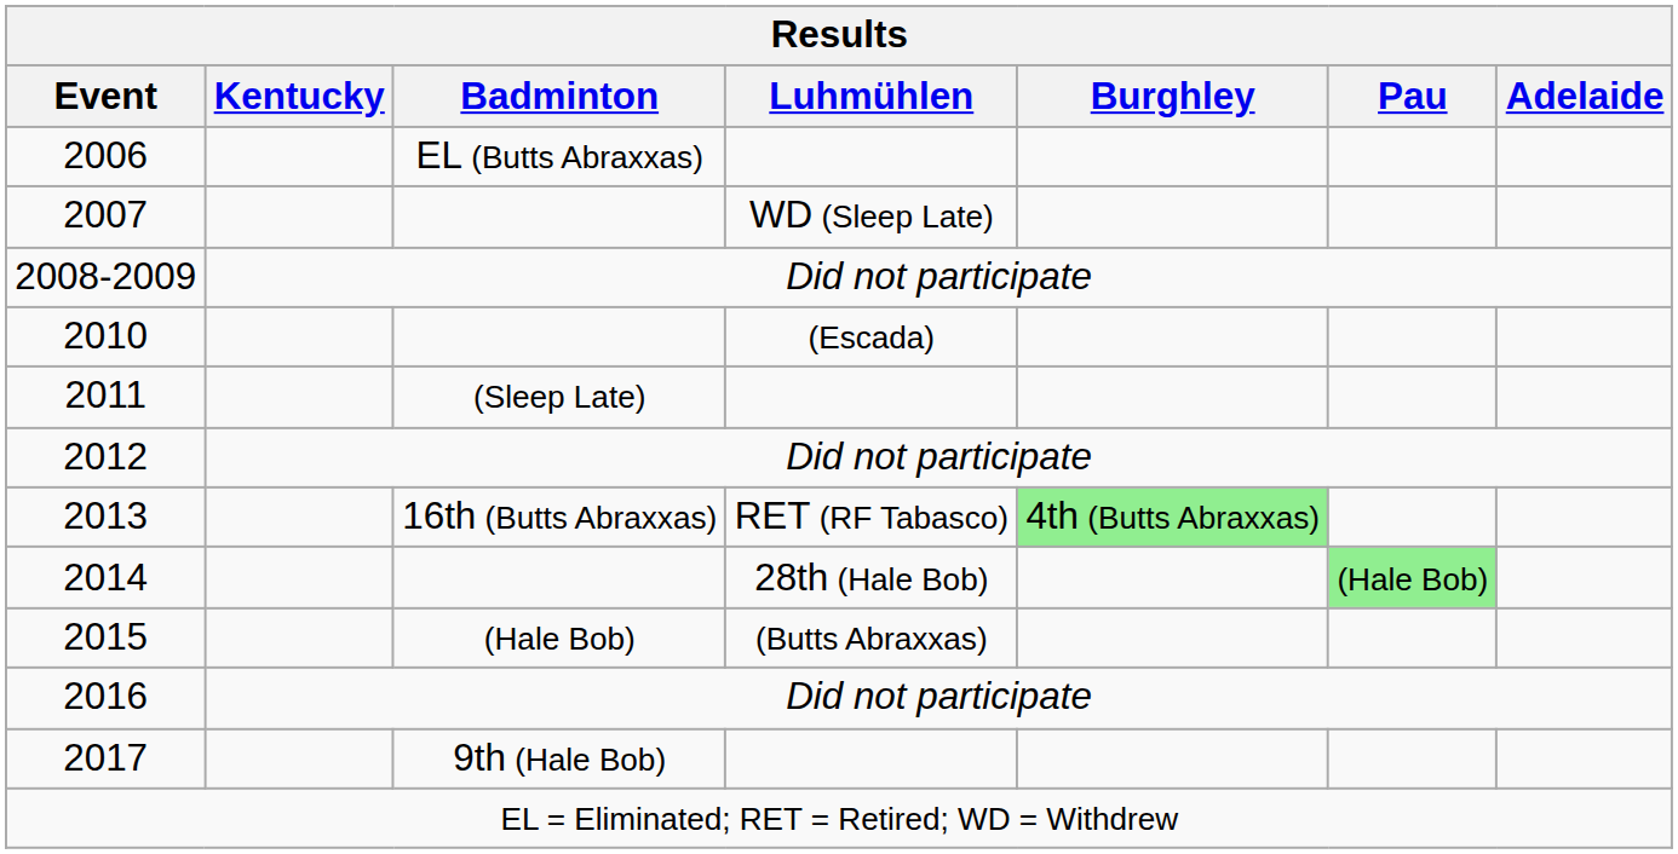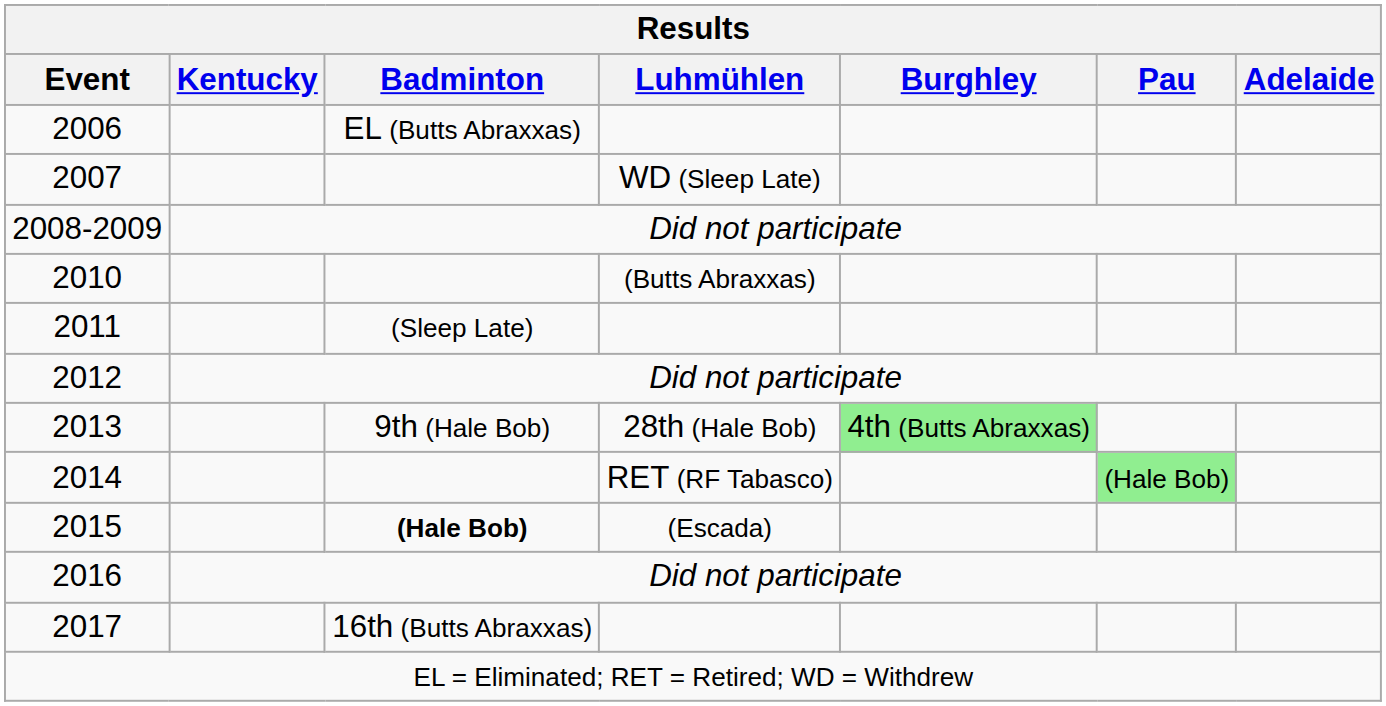 <table class="wikitable" style="text-align:center">
 <tr>
 <th colspan=13 align=center><strong>Results</strong></th>
 </tr>
 <tr>
 <th>Event</th>
 <th><a href='#'>Kentucky</a></th>
 <th><a href='#'>Badminton</a></th>
 <th><a href='#'>Luhmühlen</a></th>
 <th><a href='#'>Burghley</a></th>
 <th><a href='#'>Pau</a></th>
 <th><a href='#'>Adelaide</a></th>
 </tr>
 <tr>
 <td>2006</td>
 <td></td>
 <td>EL<small> (Butts Abraxxas)</small></td>
 <td></td>
 <td></td>
 <td></td>
 <td></td>
 </tr>
 <tr>
 <td>2007</td>
 <td></td>
 <td></td>
 <td>WD<small> (Sleep Late)</small></td>
 <td></td>
 <td></td>
 <td></td>
 </tr>
 <tr>
 <td>2008-2009</td>
 <td colspan="6"><em>Did not participate</em></td>
 </tr>
 <tr>
 <td>2010</td>
 <td></td>
 <td></td>
-<td> <small>(Escada)</small></td>
+<td> <small>(Butts Abraxxas)</small></td>
 <td></td>
 <td></td>
 <td></td>
 </tr>
 <tr>
 <td>2011</td>
 <td></td>
 <td> <small>(Sleep Late)</small></td>
 <td></td>
 <td></td>
 <td></td>
 <td></td>
 </tr>
 <tr>
 <td>2012</td>
 <td colspan="6"><em>Did not participate</em></td>
 </tr>
 <tr>
 <td>2013</td>
 <td></td>
-<td>16th<small> (Butts Abraxxas)</small></td>
-<td>RET<small> (RF Tabasco)</small></td>
+<td>9th<small> (Hale Bob)</small></td>
+<td>28th<small> (Hale Bob)</small></td>
 <td style="background: lightgreen;">4th<small> (Butts Abraxxas)</small></td>
 <td></td>
 <td></td>
 </tr>
 <tr>
 <td>2014</td>
 <td></td>
 <td></td>
-<td>28th<small> (Hale Bob)</small></td>
+<td>RET<small> (RF Tabasco)</small></td>
 <td></td>
 <td style="background: lightgreen;"> <small>(Hale Bob)</small></td>
 <td></td>
 </tr>
 <tr>
 <td>2015</td>
 <td></td>
-<td> <small>(Hale Bob)</small></td>
-<td> <small>(Butts Abraxxas)</small></td>
+<td><strong> <small>(Hale Bob)</small></strong></td>
+<td> <small>(Escada)</small></td>
 <td></td>
 <td></td>
 <td></td>
 </tr>
 <tr>
 <td>2016</td>
 <td colspan="6"><em>Did not participate</em></td>
 </tr>
 <tr>
 <td>2017</td>
 <td></td>
-<td>9th<small> (Hale Bob)</small></td>
+<td>16th<small> (Butts Abraxxas)</small></td>
 <td></td>
 <td></td>
 <td></td>
 <td></td>
 </tr>
 <tr>
 <td colspan=13 align=center><small> EL = Eliminated; RET = Retired; WD = Withdrew </small></td>
 </tr>
 </table>
